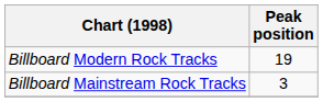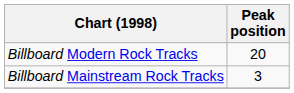 <table class="wikitable">
 <tr>
 <th>Chart (1998)</th>
 <th>Peak<br>position</th>
 </tr>
 <tr>
 <td><em>Billboard</em> <a href='#'>Modern Rock Tracks</a></td>
-<td align="center">19</td>
+<td align="center">20</td>
 </tr>
 <tr>
 <td><em>Billboard</em> <a href='#'>Mainstream Rock Tracks</a></td>
 <td align="center">3</td>
 </tr>
 <tr>
 </tr>
 </table>
